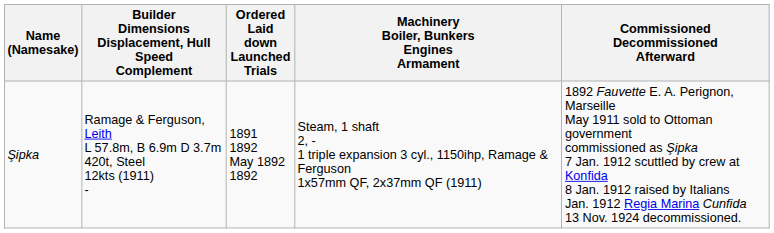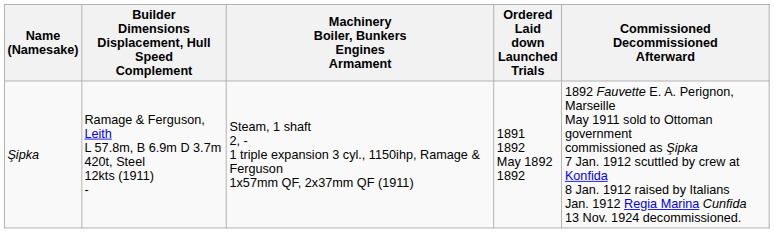 <table class="wikitable" style="font-size:90%;">
 <tr bgcolor="#e6e9ff">
 <th>Name<br>(Namesake)</th>
 <th>Builder<br>Dimensions<br>Displacement, Hull<br>Speed<br>Complement</th>
+<th>Machinery<br>Boiler, Bunkers<br>Engines<br>Armament</th>
 <th>Ordered<br>Laid down<br>Launched<br>Trials</th>
-<th>Machinery<br>Boiler, Bunkers<br>Engines<br>Armament</th>
 <th>Commissioned<br>Decommissioned<br>Afterward</th>
 </tr>
 <tr ---->
 <td><em>Şipka</em></td>
 <td> Ramage & Ferguson, <a href='#'>Leith</a><br>L 57.8m, B 6.9m D 3.7m<br>420t, Steel<br>12kts (1911)<br>-</td>
+<td>Steam, 1 shaft<br>2, -<br>1 triple expansion 3 cyl., 1150ihp, Ramage & Ferguson<br>1x57mm QF, 2x37mm QF (1911)</td>
 <td>1891<br>1892<br>May 1892<br>1892</td>
-<td>Steam, 1 shaft<br>2, -<br>1 triple expansion 3 cyl., 1150ihp, Ramage & Ferguson<br>1x57mm QF, 2x37mm QF (1911)</td>
 <td>1892 <em>Fauvette</em> E. A. Perignon, Marseille<br>May 1911 sold to Ottoman government<br>commissioned as <em>Şipka</em><br>7 Jan. 1912 scuttled by crew at <a href='#'>Konfida</a><br>8 Jan. 1912 raised by Italians<br>Jan. 1912  <a href='#'>Regia Marina</a> <em>Cunfida</em><br>13 Nov. 1924 decommissioned.</td>
 </tr>
 </table>
